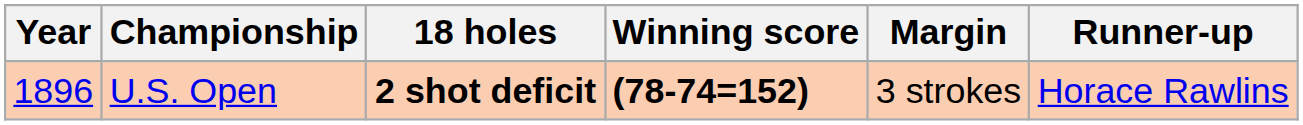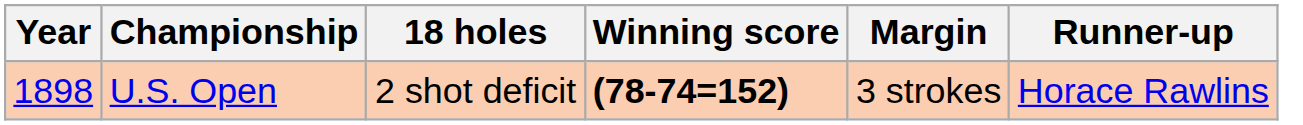 <table class="wikitable">
 <tr>
 <th>Year</th>
 <th>Championship</th>
 <th>18 holes</th>
 <th>Winning score</th>
 <th>Margin</th>
 <th>Runner-up</th>
 </tr>
 <tr style="background:#FBCEB1;">
-<td><a href='#'>1896</a></td>
+<td><a href='#'>1898</a></td>
 <td><a href='#'>U.S. Open</a></td>
-<td><strong>2 shot deficit</strong></td>
+<td>2 shot deficit</td>
 <td><strong>(78-74=152)</strong></td>
 <td>3 strokes</td>
 <td> <a href='#'>Horace Rawlins</a></td>
 </tr>
 </table>
